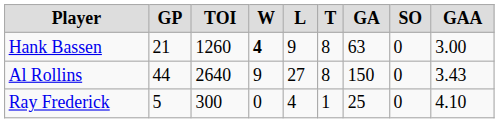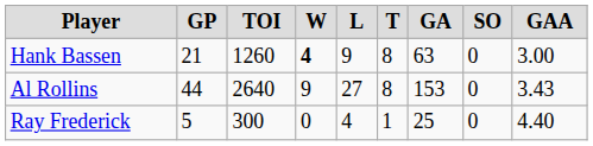 <table class="wikitable" width="50%">
 <tr align="center"  bgcolor="#dddddd">
 <td><strong>Player</strong></td>
 <td><strong>GP</strong></td>
 <td><strong>TOI</strong></td>
 <td><strong>W</strong></td>
 <td><strong>L</strong></td>
 <td><strong>T</strong></td>
 <td><strong>GA</strong></td>
 <td><strong>SO</strong></td>
 <td><strong>GAA</strong></td>
 </tr>
 <tr>
 <td><a href='#'>Hank Bassen</a></td>
 <td>21</td>
 <td>1260</td>
 <td><strong>4</strong></td>
 <td>9</td>
 <td>8</td>
 <td>63</td>
 <td>0</td>
 <td>3.00</td>
 </tr>
 <tr>
 <td><a href='#'>Al Rollins</a></td>
 <td>44</td>
 <td>2640</td>
 <td>9</td>
 <td>27</td>
 <td>8</td>
-<td>150</td>
+<td>153</td>
 <td>0</td>
 <td>3.43</td>
 </tr>
 <tr>
 <td><a href='#'>Ray Frederick</a></td>
 <td>5</td>
 <td>300</td>
 <td>0</td>
 <td>4</td>
 <td>1</td>
 <td>25</td>
 <td>0</td>
-<td>4.10</td>
+<td>4.40</td>
 </tr>
 </table>
